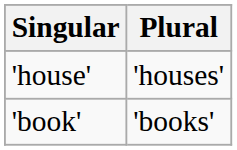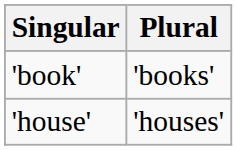 <table class="wikitable">
 <tr>
 <th>Singular</th>
 <th>Plural</th>
 </tr>
 <tr>
+<td> 'book'</td>
+<td> 'books'</td>
+</tr>
+<tr>
 <td> 'house'</td>
 <td> 'houses'</td>
 </tr>
-<tr>
-<td> 'book'</td>
-<td> 'books'</td>
-</tr>
 </table>
